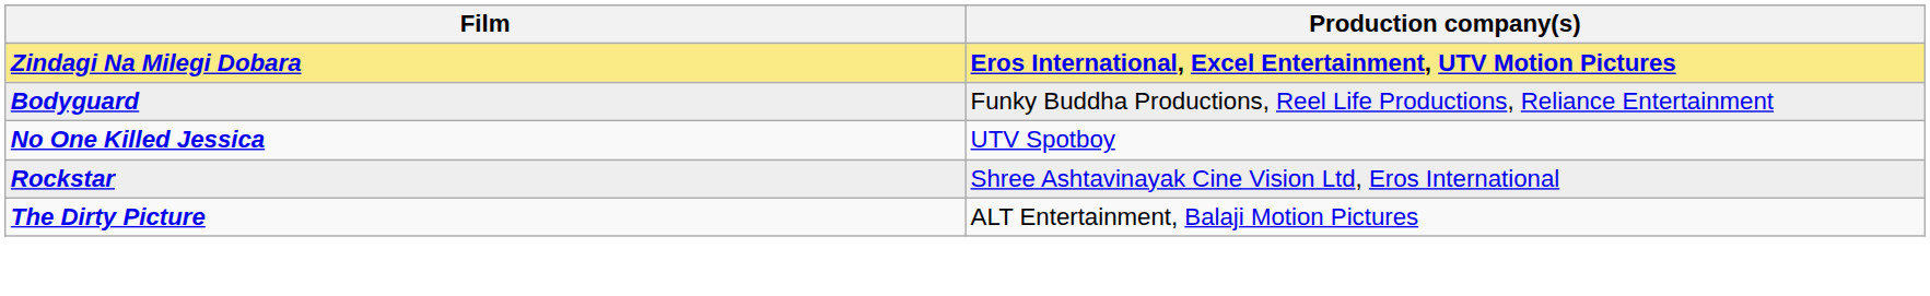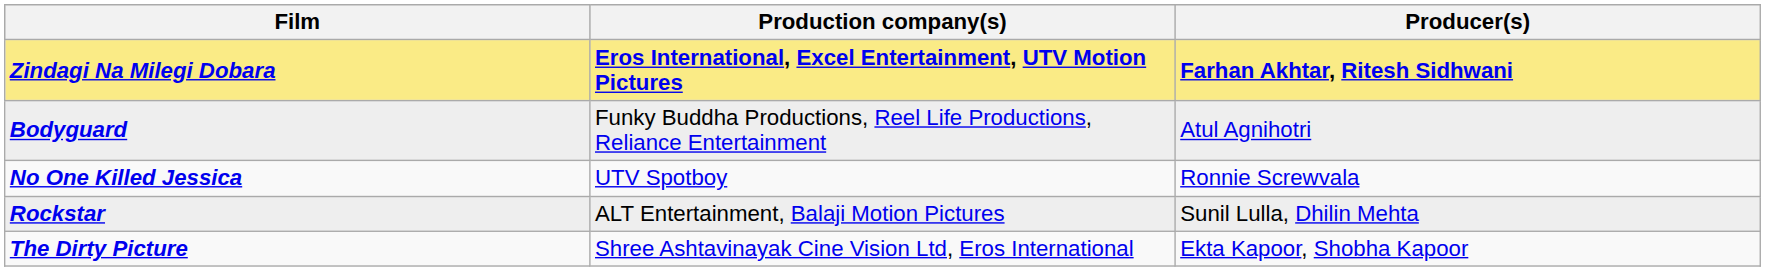 <table class="wikitable" border="1" width="100%">
 <tr style="background:#bebebe">
 <th width="33%">Film</th>
 <th width="33%">Production company(s)</th>
+<th width="33%">Producer(s)</th>
 </tr>
 <tr style="background:#FAEB86">
 <td><strong><em><a href='#'>Zindagi Na Milegi Dobara</a></em></strong></td>
 <td><strong><a href='#'>Eros International</a>, <a href='#'>Excel Entertainment</a>, <a href='#'>UTV Motion Pictures</a></strong></td>
+<td><strong><a href='#'>Farhan Akhtar</a>, <a href='#'>Ritesh Sidhwani</a></strong></td>
 </tr>
 <tr style="background:#EEEEEE">
 <td><strong><em><a href='#'>Bodyguard</a></em></strong></td>
 <td>Funky Buddha Productions, <a href='#'>Reel Life Productions</a>, <a href='#'>Reliance Entertainment</a></td>
+<td><a href='#'>Atul Agnihotri</a></td>
 </tr>
 <tr>
 <td><strong><em><a href='#'>No One Killed Jessica</a></em></strong></td>
 <td><a href='#'>UTV Spotboy</a></td>
+<td><a href='#'>Ronnie Screwvala</a></td>
 </tr>
 <tr style="background:#EEEEEE">
 <td><strong><em><a href='#'>Rockstar</a></em></strong></td>
-<td><a href='#'>Shree Ashtavinayak Cine Vision Ltd</a>, <a href='#'>Eros International</a></td>
+<td>ALT Entertainment, <a href='#'>Balaji Motion Pictures</a></td>
+<td>Sunil Lulla, <a href='#'>Dhilin Mehta</a></td>
 </tr>
 <tr>
 <td><strong><em><a href='#'>The Dirty Picture</a></em></strong></td>
-<td>ALT Entertainment, <a href='#'>Balaji Motion Pictures</a></td>
+<td><a href='#'>Shree Ashtavinayak Cine Vision Ltd</a>, <a href='#'>Eros International</a></td>
+<td><a href='#'>Ekta Kapoor</a>, <a href='#'>Shobha Kapoor</a></td>
 </tr>
 </table>
